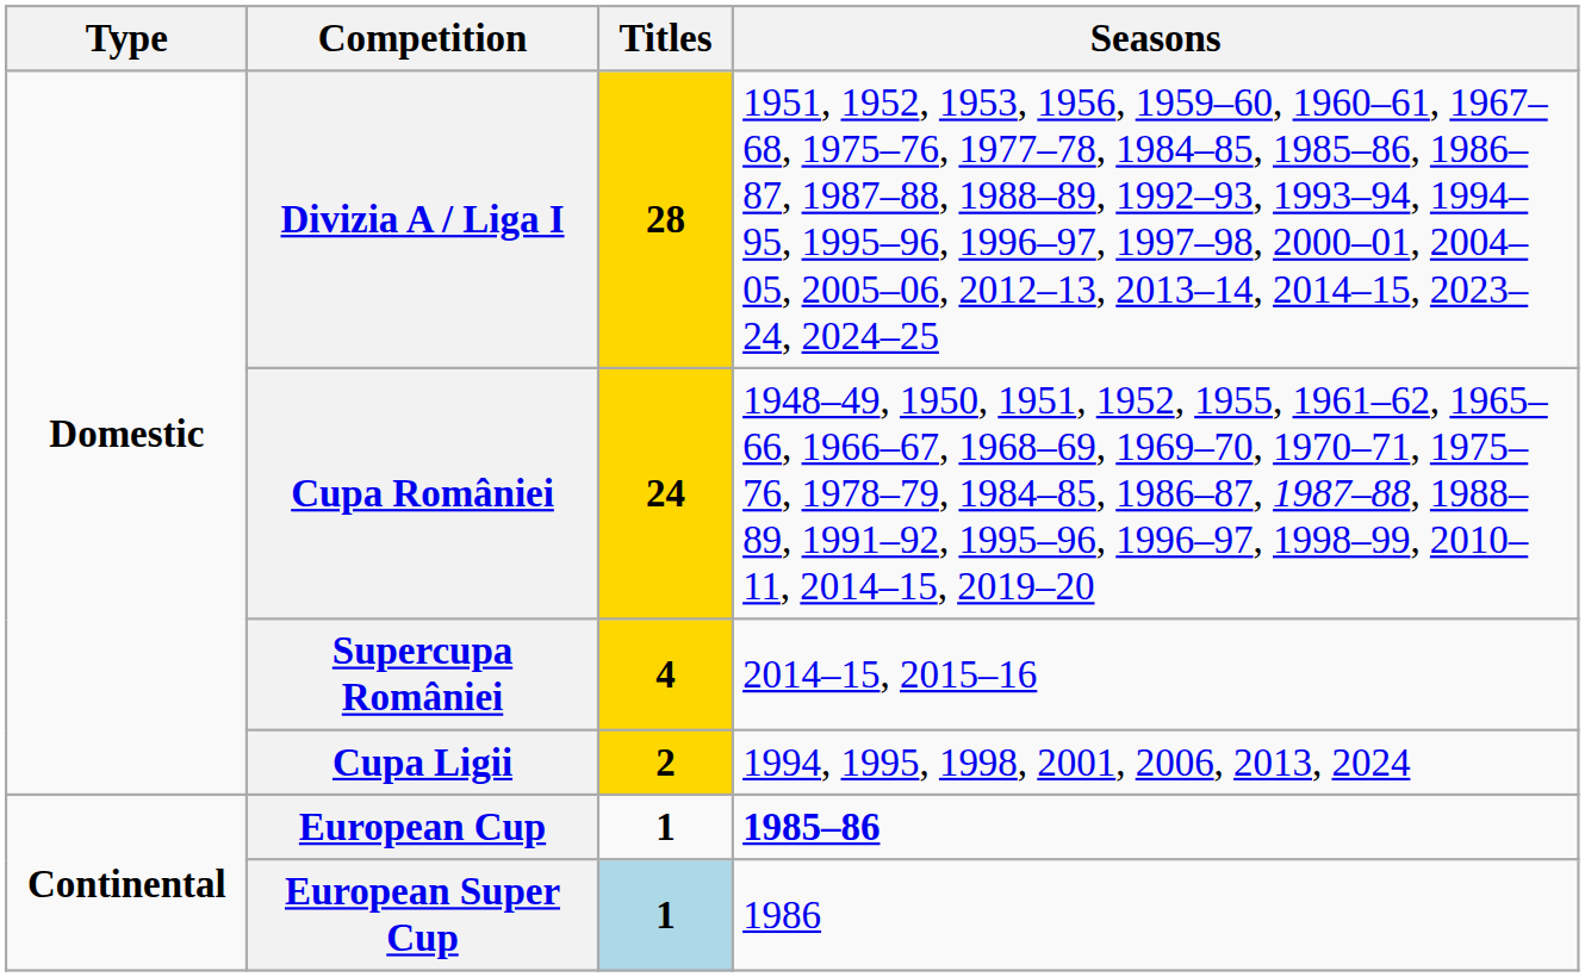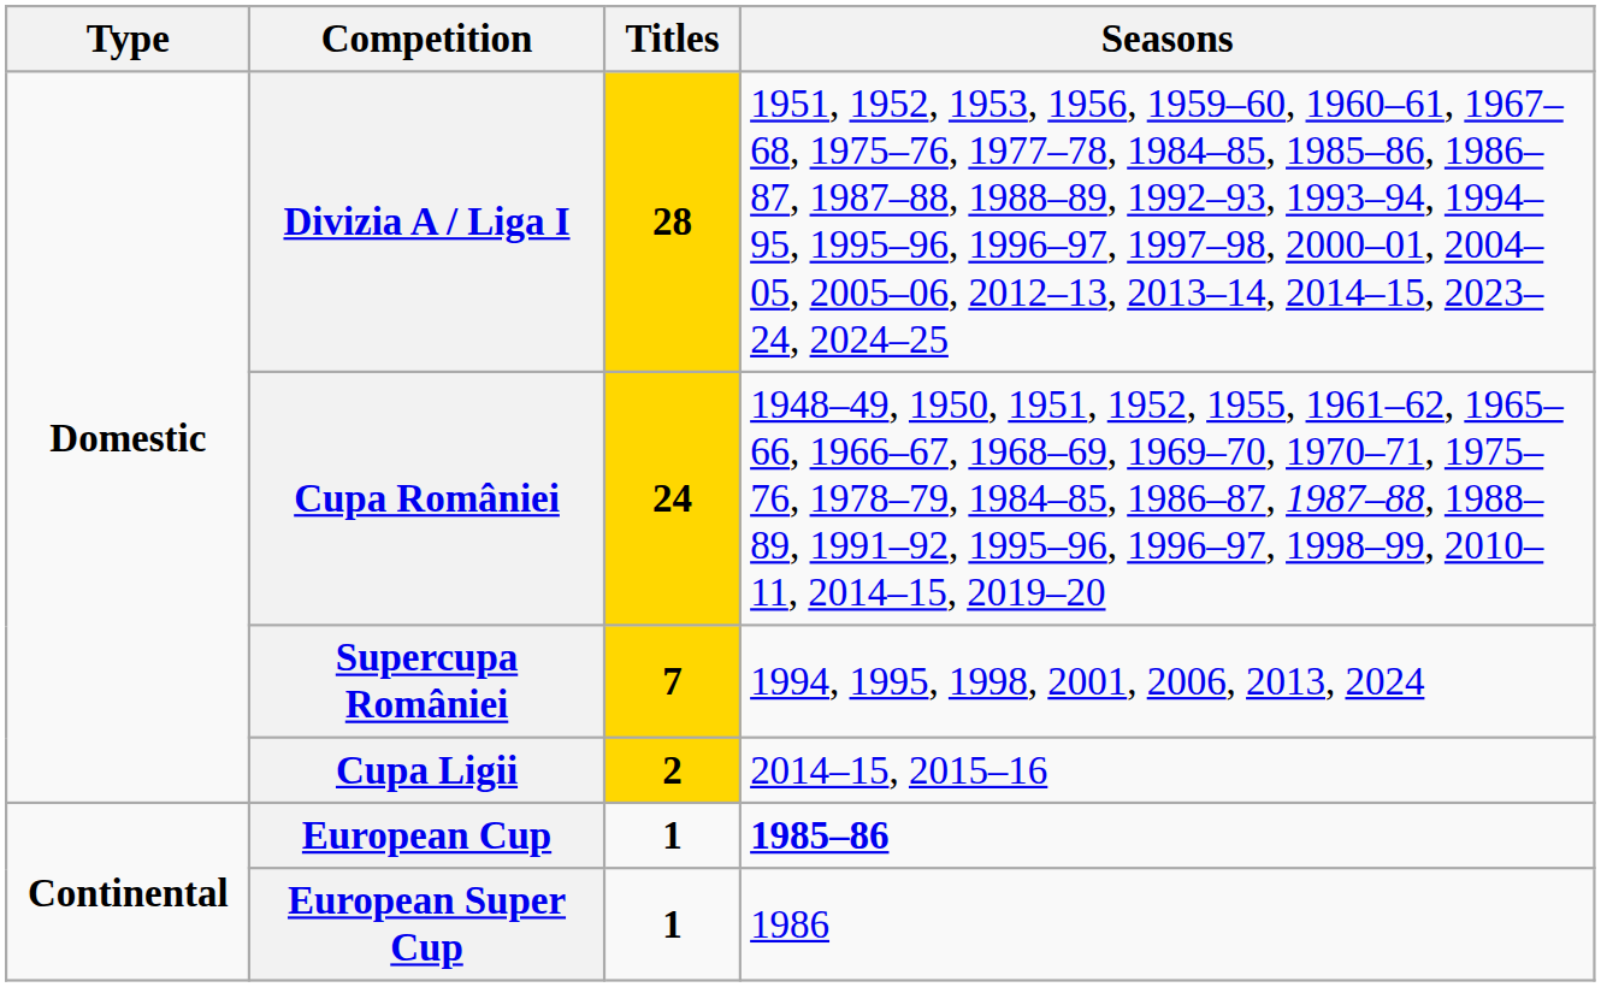 <table class="wikitable plainrowheaders" style="font-size:95%; text-align:center;">
 <tr>
 <th style="width: 1%;">Type</th>
 <th style="width: 5%;">Competition</th>
 <th style="width: 1%;">Titles</th>
 <th style="width: 21%;">Seasons</th>
 </tr>
 <tr>
 <td rowspan="4"><strong>Domestic</strong></td>
 <th scope="col"><strong><a href='#'>Divizia A / Liga I</a></strong></th>
 <td bgcolor="gold"><strong>28</strong></td>
 <td align="left"><a href='#'>1951</a>, <a href='#'>1952</a>, <a href='#'>1953</a>, <a href='#'>1956</a>, <a href='#'>1959–60</a>, <a href='#'>1960–61</a>, <a href='#'>1967–68</a>, <a href='#'>1975–76</a>, <a href='#'>1977–78</a>, <a href='#'>1984–85</a>, <a href='#'>1985–86</a>, <a href='#'>1986–87</a>, <a href='#'>1987–88</a>, <a href='#'>1988–89</a>, <a href='#'>1992–93</a>, <a href='#'>1993–94</a>, <a href='#'>1994–95</a>, <a href='#'>1995–96</a>, <a href='#'>1996–97</a>, <a href='#'>1997–98</a>, <a href='#'>2000–01</a>, <a href='#'>2004–05</a>, <a href='#'>2005–06</a>, <a href='#'>2012–13</a>, <a href='#'>2013–14</a>, <a href='#'>2014–15</a>, <a href='#'>2023–24</a>, <a href='#'>2024–25</a></td>
 </tr>
 <tr>
 <th scope="col"><strong><a href='#'>Cupa României</a></strong></th>
 <td bgcolor="gold"><strong>24</strong></td>
 <td align="left"><a href='#'>1948–49</a>, <a href='#'>1950</a>, <a href='#'>1951</a>, <a href='#'>1952</a>, <a href='#'>1955</a>, <a href='#'>1961–62</a>, <a href='#'>1965–66</a>, <a href='#'>1966–67</a>, <a href='#'>1968–69</a>, <a href='#'>1969–70</a>, <a href='#'>1970–71</a>, <a href='#'>1975–76</a>, <a href='#'>1978–79</a>, <a href='#'>1984–85</a>, <a href='#'>1986–87</a>, <em><a href='#'>1987–88</a></em>, <a href='#'>1988–89</a>, <a href='#'>1991–92</a>, <a href='#'>1995–96</a>, <a href='#'>1996–97</a>, <a href='#'>1998–99</a>, <a href='#'>2010–11</a>, <a href='#'>2014–15</a>, <a href='#'>2019–20</a></td>
 </tr>
 <tr>
 <th scope="col"><strong><a href='#'>Supercupa României</a></strong></th>
-<td bgcolor="gold"><strong>4</strong></td>
-<td align="left"><a href='#'>2014–15</a>, <a href='#'>2015–16</a></td>
+<td bgcolor="gold"><strong>7</strong></td>
+<td align="left"><a href='#'>1994</a>, <a href='#'>1995</a>, <a href='#'>1998</a>, <a href='#'>2001</a>, <a href='#'>2006</a>, <a href='#'>2013</a>, <a href='#'>2024</a></td>
 </tr>
 <tr>
 <th scope="col"><strong><a href='#'>Cupa Ligii</a></strong></th>
 <td bgcolor="gold"><strong>2</strong></td>
-<td align="left"><a href='#'>1994</a>, <a href='#'>1995</a>, <a href='#'>1998</a>, <a href='#'>2001</a>, <a href='#'>2006</a>, <a href='#'>2013</a>, <a href='#'>2024</a></td>
+<td align="left"><a href='#'>2014–15</a>, <a href='#'>2015–16</a></td>
 </tr>
 <tr>
 <td rowspan="2"><strong>Continental</strong></td>
 <th scope="col"><a href='#'>European Cup</a></th>
 <td align="center"><strong>1</strong></td>
 <td align="left"><strong><a href='#'>1985–86</a></strong></td>
 </tr>
 <tr>
 <th scope="col"><a href='#'>European Super Cup</a></th>
-<td style="background: lightblue;"><strong>1</strong></td>
+<td><strong>1</strong></td>
 <td align="left"><a href='#'>1986</a></td>
 </tr>
 </table>
